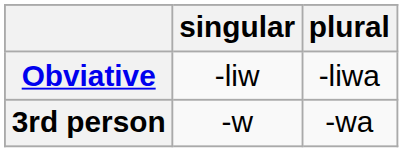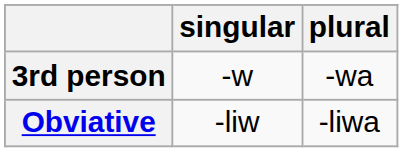 <table class="wikitable" style="text-align:center;">
 <tr>
 <th></th>
 <th>singular</th>
 <th>plural</th>
 </tr>
 <tr>
+<th>3rd person</th>
+<td>-w</td>
+<td>-wa</td>
+</tr>
+<tr>
 <th><a href='#'>Obviative</a></th>
 <td>-liw</td>
 <td>-liwa</td>
 </tr>
-<tr>
-<th>3rd person</th>
-<td>-w</td>
-<td>-wa</td>
-</tr>
 </table>
